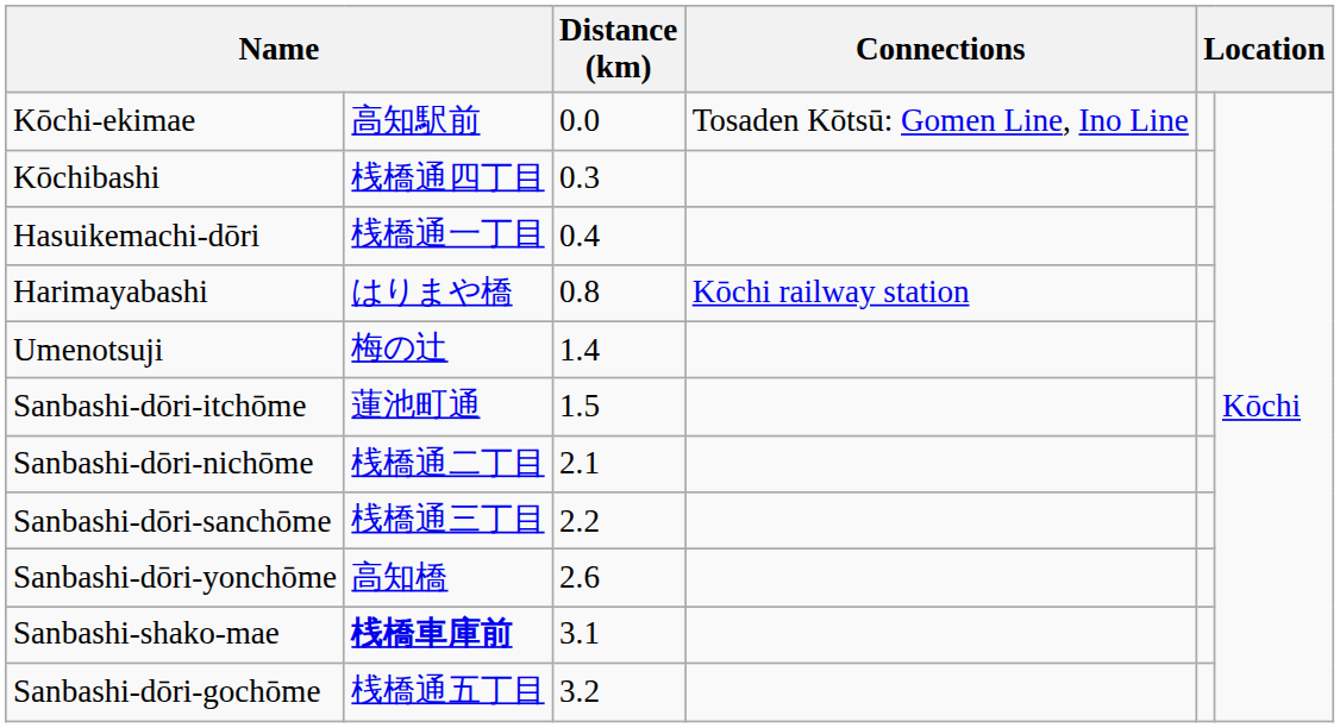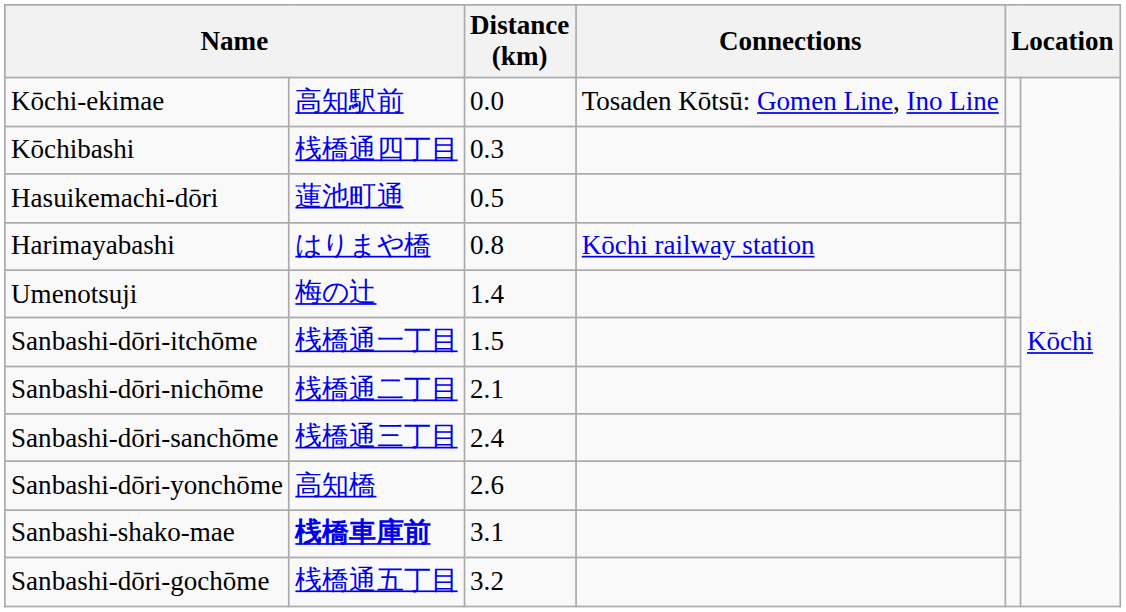 <table class="wikitable">
 <tr>
 <th colspan="2">Name</th>
 <th>Distance<br>(km)</th>
 <th>Connections</th>
 <th colspan="2">Location</th>
 </tr>
 <tr>
 <td>Kōchi-ekimae</td>
 <td><a href='#'>高知駅前</a></td>
 <td>0.0</td>
 <td>Tosaden Kōtsū: <a href='#'>Gomen Line</a>, <a href='#'>Ino Line</a></td>
 <td></td>
 <td rowspan="11"><a href='#'>Kōchi</a></td>
 </tr>
 <tr>
 <td>Kōchibashi</td>
 <td><a href='#'>桟橋通四丁目</a></td>
 <td>0.3</td>
 <td> </td>
 <td></td>
 </tr>
 <tr>
 <td>Hasuikemachi-dōri</td>
-<td><a href='#'>桟橋通一丁目</a></td>
-<td>0.4</td>
+<td><a href='#'>蓮池町通</a></td>
+<td>0.5</td>
 <td> </td>
 <td></td>
 </tr>
 <tr>
 <td>Harimayabashi</td>
 <td><a href='#'>はりまや橋</a></td>
 <td>0.8</td>
 <td><a href='#'>Kōchi railway station</a></td>
 <td></td>
 </tr>
 <tr>
 <td>Umenotsuji</td>
 <td><a href='#'>梅の辻</a></td>
 <td>1.4</td>
 <td> </td>
 <td></td>
 </tr>
 <tr>
 <td>Sanbashi-dōri-itchōme</td>
-<td><a href='#'>蓮池町通</a></td>
+<td><a href='#'>桟橋通一丁目</a></td>
 <td>1.5</td>
 <td> </td>
 <td></td>
 </tr>
 <tr>
 <td>Sanbashi-dōri-nichōme</td>
 <td><a href='#'>桟橋通二丁目</a></td>
 <td>2.1</td>
 <td> </td>
 <td></td>
 </tr>
 <tr>
 <td>Sanbashi-dōri-sanchōme</td>
 <td><a href='#'>桟橋通三丁目</a></td>
-<td>2.2</td>
+<td>2.4</td>
 <td> </td>
 <td></td>
 </tr>
 <tr>
 <td>Sanbashi-dōri-yonchōme</td>
 <td><a href='#'>高知橋</a></td>
 <td>2.6</td>
 <td> </td>
 <td></td>
 </tr>
 <tr>
 <td>Sanbashi-shako-mae</td>
 <td><strong><a href='#'>桟橋車庫前</a></strong></td>
 <td>3.1</td>
 <td> </td>
 <td></td>
 </tr>
 <tr>
 <td>Sanbashi-dōri-gochōme</td>
 <td><a href='#'>桟橋通五丁目</a></td>
 <td>3.2</td>
 <td> </td>
 <td></td>
 </tr>
 </table>
